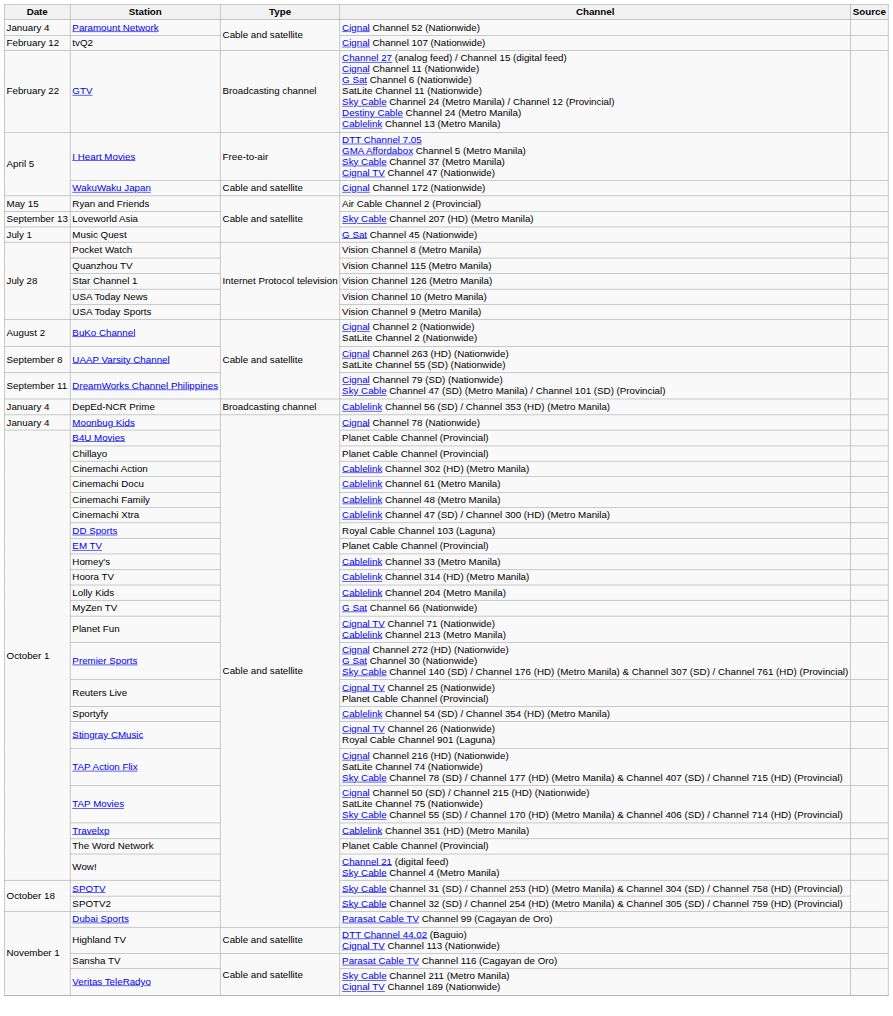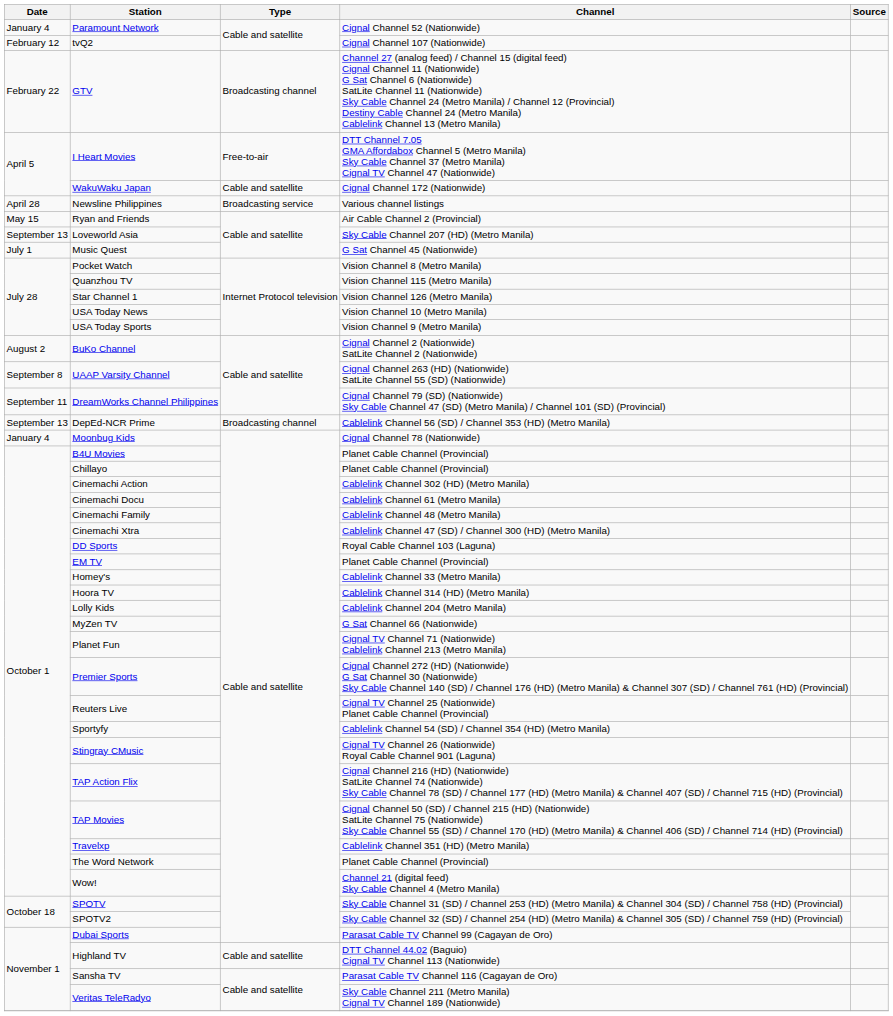 <table class="wikitable">
 <tr>
 <th>Date</th>
 <th>Station</th>
 <th>Type</th>
 <th>Channel</th>
 <th>Source</th>
 </tr>
 <tr>
 <td>January 4</td>
 <td><a href='#'>Paramount Network</a><br></td>
 <td rowspan="2">Cable and satellite</td>
 <td><a href='#'>Cignal</a> Channel 52 (Nationwide)</td>
 <td></td>
 </tr>
 <tr>
 <td>February 12</td>
 <td>tvQ2</td>
 <td><a href='#'>Cignal</a> Channel 107 (Nationwide)</td>
 <td></td>
 </tr>
 <tr>
 <td>February 22</td>
 <td><a href='#'>GTV</a></td>
 <td>Broadcasting channel</td>
 <td><a href='#'>Channel 27</a> (analog feed) / Channel 15 (digital feed)<br><a href='#'>Cignal</a> Channel 11 (Nationwide)<br><a href='#'>G Sat</a> Channel 6 (Nationwide)<br>SatLite Channel 11 (Nationwide)<br><a href='#'>Sky Cable</a> Channel 24 (Metro Manila) / Channel 12 (Provincial)<br><a href='#'>Destiny Cable</a> Channel 24 (Metro Manila)<br><a href='#'>Cablelink</a> Channel 13 (Metro Manila)</td>
 <td></td>
 </tr>
 <tr>
 <td rowspan="2">April 5</td>
 <td><a href='#'>I Heart Movies</a></td>
 <td>Free-to-air</td>
 <td><a href='#'>DTT Channel 7.05</a><br><a href='#'>GMA Affordabox</a> Channel 5 (Metro Manila)<br><a href='#'>Sky Cable</a> Channel 37 (Metro Manila)<br><a href='#'>Cignal TV</a> Channel 47 (Nationwide)</td>
 <td></td>
 </tr>
 <tr>
 <td><a href='#'>WakuWaku Japan</a></td>
 <td>Cable and satellite</td>
 <td><a href='#'>Cignal</a> Channel 172 (Nationwide)</td>
+<td></td>
+</tr>
+<tr>
+<td>April 28</td>
+<td>Newsline Philippines</td>
+<td>Broadcasting service</td>
+<td>Various channel listings</td>
 <td></td>
 </tr>
 <tr>
 <td>May 15</td>
 <td>Ryan and Friends</td>
 <td rowspan="3">Cable and satellite</td>
 <td>Air Cable Channel 2 (Provincial)</td>
 <td></td>
 </tr>
 <tr>
 <td>September 13</td>
 <td>Loveworld Asia</td>
 <td><a href='#'>Sky Cable</a> Channel 207 (HD) (Metro Manila)</td>
 <td></td>
 </tr>
 <tr>
 <td>July 1</td>
 <td>Music Quest</td>
 <td><a href='#'>G Sat</a> Channel 45 (Nationwide)</td>
 <td></td>
 </tr>
 <tr>
 <td rowspan="5">July 28</td>
 <td>Pocket Watch</td>
 <td rowspan="5">Internet Protocol television</td>
 <td>Vision Channel 8 (Metro Manila)</td>
 <td></td>
 </tr>
 <tr>
 <td>Quanzhou TV</td>
 <td>Vision Channel 115 (Metro Manila)</td>
 <td></td>
 </tr>
 <tr>
 <td>Star Channel 1</td>
 <td>Vision Channel 126 (Metro Manila)</td>
 <td></td>
 </tr>
 <tr>
 <td>USA Today News</td>
 <td>Vision Channel 10 (Metro Manila)</td>
 <td></td>
 </tr>
 <tr>
 <td>USA Today Sports</td>
 <td>Vision Channel 9 (Metro Manila)</td>
 <td></td>
 </tr>
 <tr>
 <td>August 2</td>
 <td><a href='#'>BuKo Channel</a></td>
 <td rowspan="3">Cable and satellite</td>
 <td><a href='#'>Cignal</a> Channel 2 (Nationwide)<br>SatLite Channel 2 (Nationwide)</td>
 <td></td>
 </tr>
 <tr>
 <td>September 8</td>
 <td><a href='#'>UAAP Varsity Channel</a></td>
 <td><a href='#'>Cignal</a> Channel 263 (HD) (Nationwide)<br>SatLite Channel 55 (SD) (Nationwide)</td>
 <td></td>
 </tr>
 <tr>
 <td>September 11</td>
 <td><a href='#'>DreamWorks Channel Philippines</a></td>
 <td><a href='#'>Cignal</a> Channel 79 (SD) (Nationwide)<br><a href='#'>Sky Cable</a> Channel 47 (SD) (Metro Manila) / Channel 101 (SD) (Provincial)</td>
 <td></td>
 </tr>
 <tr>
-<td>January 4</td>
+<td>September 13</td>
 <td>DepEd-NCR Prime</td>
 <td>Broadcasting channel</td>
 <td><a href='#'>Cablelink</a> Channel 56 (SD) / Channel 353 (HD) (Metro Manila)</td>
 <td></td>
 </tr>
 <tr>
 <td>January 4</td>
 <td><a href='#'>Moonbug Kids</a></td>
 <td rowspan="26">Cable and satellite</td>
 <td><a href='#'>Cignal</a> Channel 78 (Nationwide)</td>
 <td></td>
 </tr>
 <tr>
 <td rowspan="22">October 1</td>
 <td><a href='#'>B4U Movies</a></td>
 <td>Planet Cable Channel  (Provincial)</td>
 <td></td>
 </tr>
 <tr>
 <td>Chillayo</td>
 <td>Planet Cable Channel  (Provincial)</td>
 <td></td>
 </tr>
 <tr>
 <td>Cinemachi Action</td>
 <td><a href='#'>Cablelink</a> Channel 302 (HD) (Metro Manila)</td>
 <td></td>
 </tr>
 <tr>
 <td>Cinemachi Docu</td>
 <td><a href='#'>Cablelink</a> Channel 61 (Metro Manila)</td>
 <td></td>
 </tr>
 <tr>
 <td>Cinemachi Family</td>
 <td><a href='#'>Cablelink</a> Channel 48 (Metro Manila)</td>
 <td></td>
 </tr>
 <tr>
 <td>Cinemachi Xtra</td>
 <td><a href='#'>Cablelink</a> Channel 47 (SD) / Channel 300 (HD) (Metro Manila)</td>
 <td></td>
 </tr>
 <tr>
 <td><a href='#'>DD Sports</a></td>
 <td>Royal Cable Channel 103 (Laguna)</td>
 <td></td>
 </tr>
 <tr>
 <td><a href='#'>EM TV</a></td>
 <td>Planet Cable Channel  (Provincial)</td>
 <td></td>
 </tr>
 <tr>
 <td>Homey's</td>
 <td><a href='#'>Cablelink</a> Channel 33 (Metro Manila)</td>
 <td></td>
 </tr>
 <tr>
 <td>Hoora TV</td>
 <td><a href='#'>Cablelink</a> Channel 314 (HD) (Metro Manila)</td>
 <td></td>
 </tr>
 <tr>
 <td>Lolly Kids</td>
 <td><a href='#'>Cablelink</a> Channel 204 (Metro Manila)</td>
 <td></td>
 </tr>
 <tr>
 <td>MyZen TV</td>
 <td><a href='#'>G Sat</a> Channel 66 (Nationwide)</td>
 <td></td>
 </tr>
 <tr>
 <td>Planet Fun</td>
 <td><a href='#'>Cignal TV</a> Channel 71 (Nationwide)<br><a href='#'>Cablelink</a> Channel 213 (Metro Manila)</td>
 <td></td>
 </tr>
 <tr>
 <td><a href='#'>Premier Sports</a></td>
 <td><a href='#'>Cignal</a> Channel 272 (HD) (Nationwide)<br><a href='#'>G Sat</a> Channel 30 (Nationwide)<br><a href='#'>Sky Cable</a> Channel 140 (SD) / Channel 176 (HD) (Metro Manila) & Channel 307 (SD) / Channel 761 (HD) (Provincial)</td>
 <td></td>
 </tr>
 <tr>
 <td>Reuters Live</td>
 <td><a href='#'>Cignal TV</a> Channel 25 (Nationwide)<br>Planet Cable Channel  (Provincial)</td>
 <td></td>
 </tr>
 <tr>
 <td>Sportyfy</td>
 <td><a href='#'>Cablelink</a> Channel 54 (SD) / Channel 354 (HD) (Metro Manila)</td>
 <td></td>
 </tr>
 <tr>
 <td><a href='#'>Stingray CMusic</a></td>
 <td><a href='#'>Cignal TV</a> Channel 26 (Nationwide)<br>Royal Cable Channel 901 (Laguna)</td>
 <td></td>
 </tr>
 <tr>
 <td><a href='#'>TAP Action Flix</a></td>
 <td><a href='#'>Cignal</a> Channel 216 (HD) (Nationwide)<br>SatLite Channel 74 (Nationwide)<br><a href='#'>Sky Cable</a> Channel 78 (SD) / Channel 177 (HD) (Metro Manila) & Channel 407 (SD) / Channel 715 (HD) (Provincial)</td>
 <td></td>
 </tr>
 <tr>
 <td><a href='#'>TAP Movies</a></td>
 <td><a href='#'>Cignal</a> Channel 50 (SD) / Channel 215 (HD) (Nationwide)<br>SatLite Channel 75 (Nationwide)<br><a href='#'>Sky Cable</a> Channel 55 (SD) / Channel 170 (HD) (Metro Manila) & Channel 406 (SD) / Channel 714 (HD) (Provincial)</td>
 <td></td>
 </tr>
 <tr>
 <td><a href='#'>Travelxp</a></td>
 <td><a href='#'>Cablelink</a> Channel 351 (HD) (Metro Manila)</td>
 <td></td>
 </tr>
 <tr>
 <td>The Word Network</td>
 <td>Planet Cable Channel  (Provincial)</td>
 <td></td>
 </tr>
 <tr>
 <td>Wow!</td>
 <td><a href='#'>Channel 21</a> (digital feed)<br><a href='#'>Sky Cable</a> Channel 4 (Metro Manila)</td>
 <td></td>
 </tr>
 <tr>
 <td rowspan="2">October 18</td>
 <td><a href='#'>SPOTV</a></td>
 <td><a href='#'>Sky Cable</a> Channel 31 (SD) / Channel 253 (HD) (Metro Manila) & Channel 304 (SD) / Channel 758 (HD) (Provincial)</td>
 <td rowspan="2"></td>
 </tr>
 <tr>
 <td>SPOTV2</td>
 <td><a href='#'>Sky Cable</a> Channel 32 (SD) / Channel 254 (HD) (Metro Manila) & Channel 305 (SD) / Channel 759 (HD) (Provincial)</td>
 </tr>
 <tr>
 <td rowspan="4">November 1</td>
 <td><a href='#'>Dubai Sports</a></td>
 <td><a href='#'>Parasat Cable TV</a> Channel 99 (Cagayan de Oro)</td>
 <td></td>
 </tr>
 <tr>
 <td>Highland TV</td>
 <td>Cable and satellite</td>
 <td><a href='#'>DTT Channel 44.02</a> (Baguio)<br> <a href='#'>Cignal TV</a> Channel 113 (Nationwide)</td>
 <td></td>
 </tr>
 <tr>
 <td>Sansha TV</td>
 <td rowspan="2">Cable and satellite</td>
 <td><a href='#'>Parasat Cable TV</a> Channel 116 (Cagayan de Oro)</td>
 <td></td>
 </tr>
 <tr>
 <td><a href='#'>Veritas TeleRadyo</a></td>
 <td><a href='#'>Sky Cable</a> Channel 211 (Metro Manila)<br> <a href='#'>Cignal TV</a> Channel 189 (Nationwide)</td>
 <td></td>
 </tr>
 <tr>
 </tr>
 </table>
